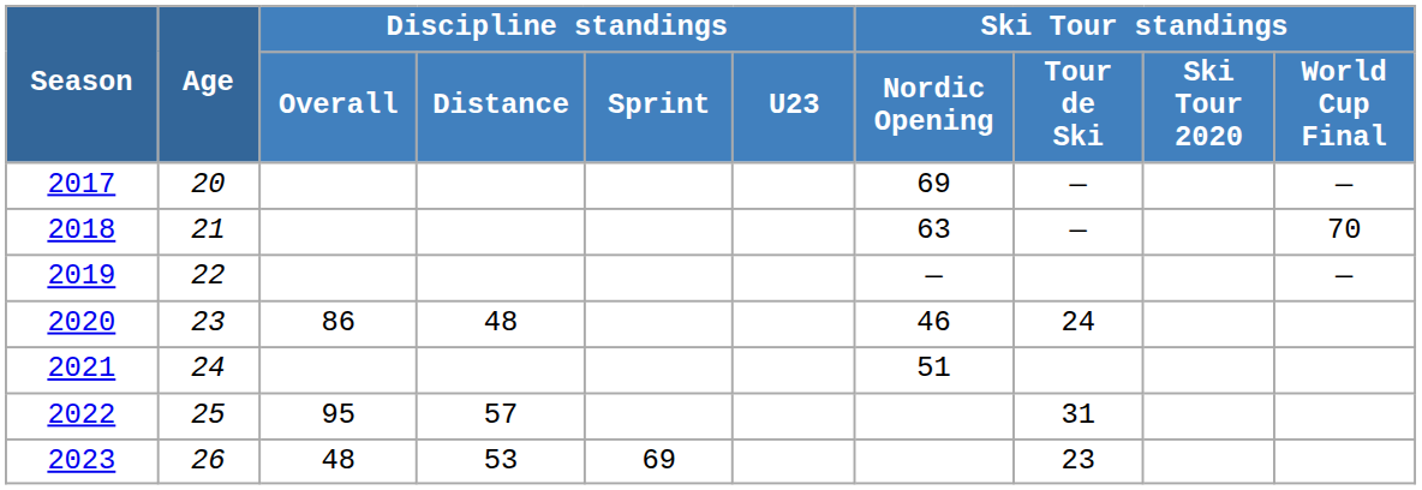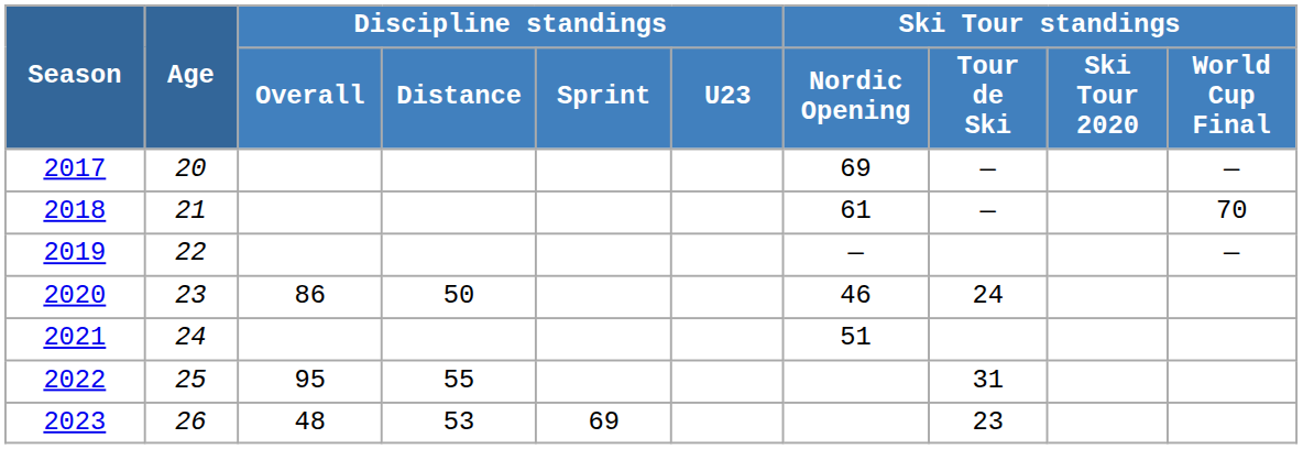 <table class="wikitable" style="font-size:95%; text-align:center; border:grey solid 1px; border-collapse:collapse; background:#ffffff;">
 <tr>
 <th style="background-color:#369; color:white; width:60px;" rowspan="2"> Season </th>
 <th style="background-color:#369; color:white; width:40px;" rowspan="2"> Age </th>
 <th style="background-color:#4180be; color:white;" colspan="4">Discipline standings</th>
 <th style="background-color:#4180be; color:white;" colspan="5">Ski Tour standings</th>
 </tr>
 <tr>
 <th style="background-color:#4180be; color:white; width:75px;">Overall</th>
 <th style="background-color:#4180be; color:white; width:75px;">Distance</th>
 <th style="background-color:#4180be; color:white; width:75px;">Sprint</th>
 <th style="background-color:#4180be; color:white; width:75px;">U23</th>
 <th style="background-color:#4180be; color:white; width:75px;">Nordic<br>Opening</th>
 <th style="background-color:#4180be; color:white; width:75px;">Tour de<br>Ski</th>
 <th style="background-color:#4180be; color:white; width:75px;">Ski Tour<br>2020</th>
 <th style="background-color:#4180be; color:white; width:75px;">World Cup<br>Final</th>
 </tr>
 <tr>
 <td><a href='#'>2017</a></td>
 <td><em>20</em></td>
 <td></td>
 <td></td>
 <td></td>
 <td></td>
 <td>69</td>
 <td>—</td>
 <td></td>
 <td>—</td>
 </tr>
 <tr>
 <td><a href='#'>2018</a></td>
 <td><em>21</em></td>
 <td></td>
 <td></td>
 <td></td>
 <td></td>
-<td>63</td>
+<td>61</td>
 <td>—</td>
 <td></td>
 <td>70</td>
 </tr>
 <tr>
 <td><a href='#'>2019</a></td>
 <td><em>22</em></td>
 <td></td>
 <td></td>
 <td></td>
 <td></td>
 <td>—</td>
 <td></td>
 <td></td>
 <td>—</td>
 </tr>
 <tr>
 <td><a href='#'>2020</a></td>
 <td><em>23</em></td>
 <td>86</td>
-<td>48</td>
+<td>50</td>
 <td></td>
 <td></td>
 <td>46</td>
 <td>24</td>
 <td></td>
 <td></td>
 </tr>
 <tr>
 <td><a href='#'>2021</a></td>
 <td><em>24</em></td>
 <td></td>
 <td></td>
 <td></td>
 <td></td>
 <td>51</td>
 <td></td>
 <td></td>
 <td></td>
 </tr>
 <tr>
 <td><a href='#'>2022</a></td>
 <td><em>25</em></td>
 <td>95</td>
-<td>57</td>
+<td>55</td>
 <td></td>
 <td></td>
 <td></td>
 <td>31</td>
 <td></td>
 <td></td>
 </tr>
 <tr>
 <td><a href='#'>2023</a></td>
 <td><em>26</em></td>
 <td>48</td>
 <td>53</td>
 <td>69</td>
 <td></td>
 <td></td>
 <td>23</td>
 <td></td>
 <td></td>
 </tr>
 </table>
